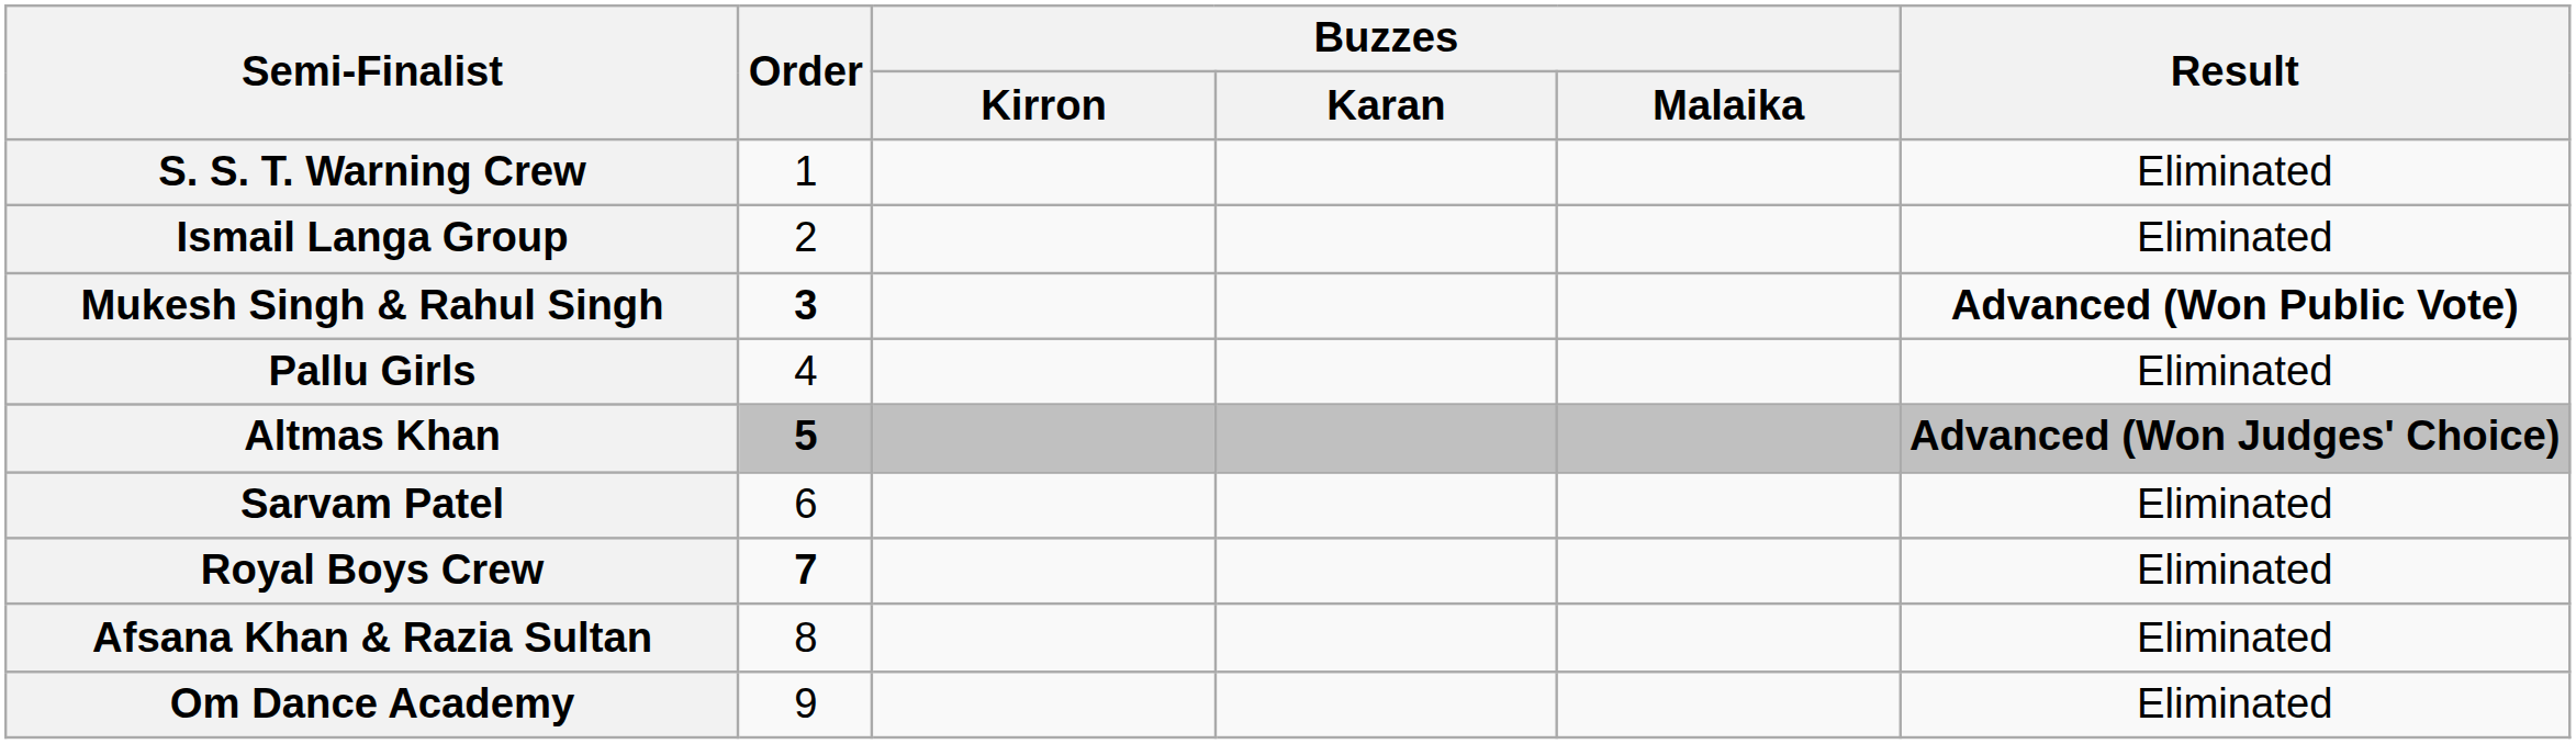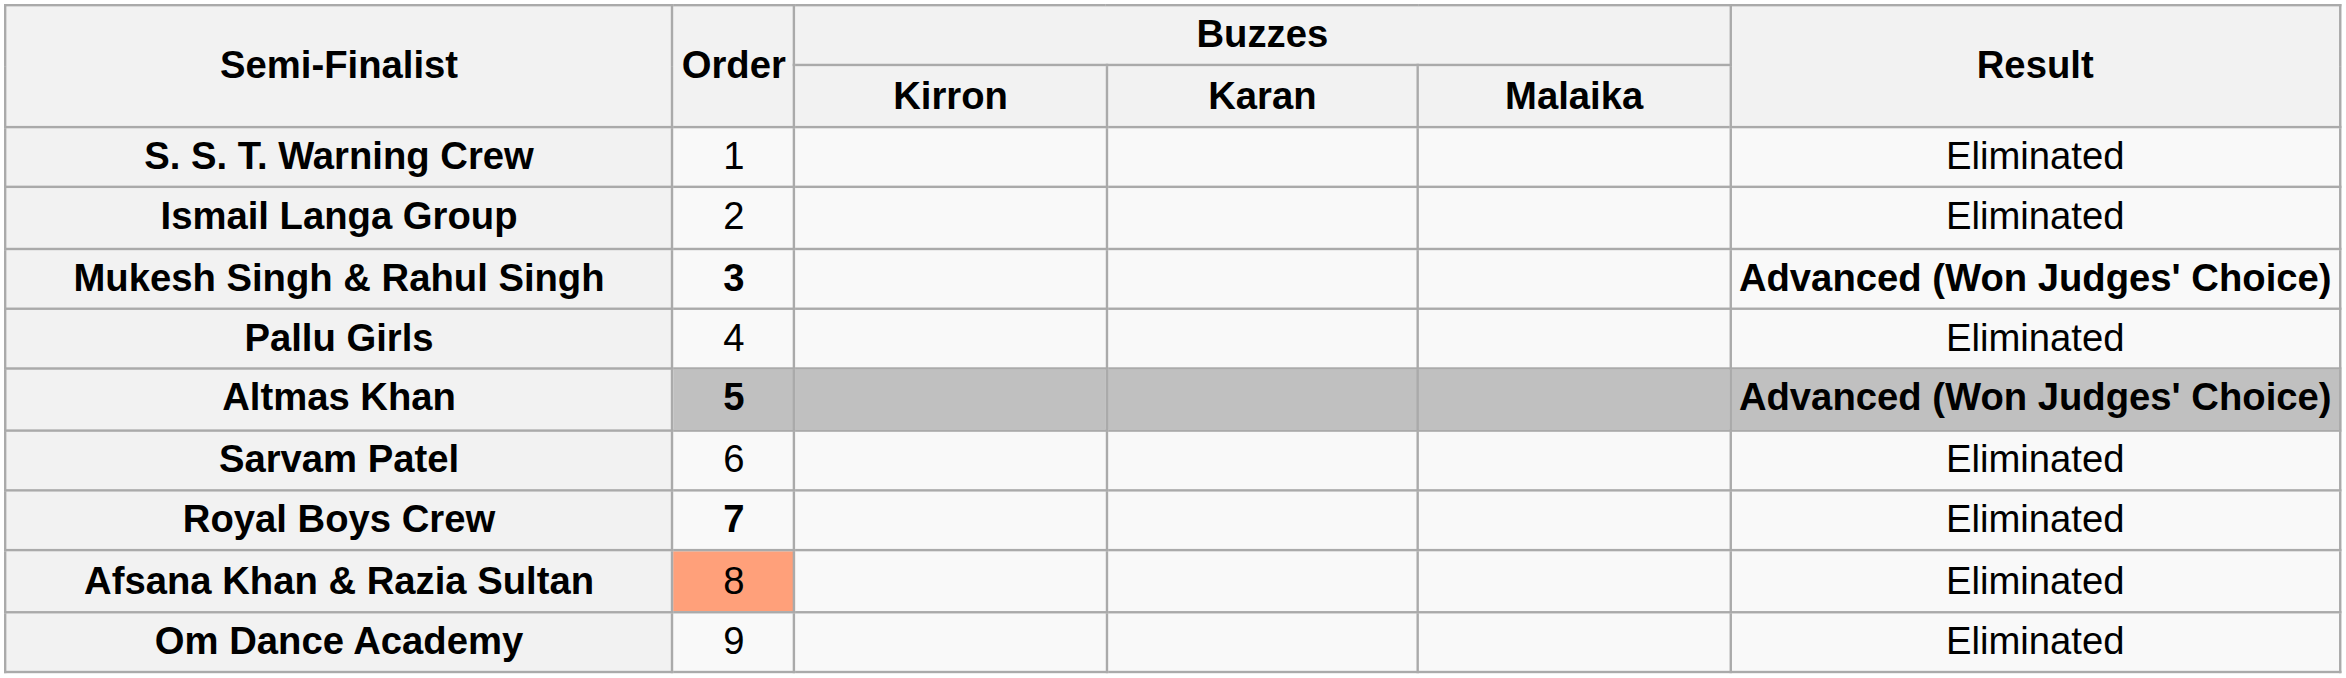 <table class="wikitable plainrowheaders sortable" style="text-align:center;">
 <tr>
 <th scope="col" rowspan="2" class="unsortable" scope="col" style="width:17em;">Semi-Finalist</th>
 <th scope="col" rowspan="2" scope="col" style="width:1em;">Order</th>
 <th scope="col" colspan="3" class="unsortable" scope="col" style="width:24em;">Buzzes</th>
 <th scope="col" rowspan="2">Result</th>
 </tr>
 <tr>
 <th scope="col" class="unsortable" style="width:6em;">Kirron</th>
 <th scope="col" class="unsortable" style="width:6em;">Karan</th>
 <th scope="col" class="unsortable" style="width:6em;">Malaika</th>
 </tr>
 <tr>
 <th scope="row">S. S. T. Warning Crew</th>
 <td>1</td>
 <td></td>
 <td></td>
 <td></td>
 <td>Eliminated</td>
 </tr>
 <tr>
 <th scope="row">Ismail Langa Group</th>
 <td>2</td>
 <td></td>
 <td></td>
 <td></td>
 <td>Eliminated</td>
 </tr>
 <tr -style="background: gold" |>
 <th scope="row"><strong>Mukesh Singh &  Rahul Singh</strong></th>
 <td><strong>3</strong></td>
 <td></td>
 <td></td>
 <td></td>
-<td><strong>Advanced (Won Public Vote)</strong></td>
+<td><strong>Advanced (Won Judges' Choice)</strong></td>
 </tr>
 <tr>
 <th scope="row">Pallu Girls</th>
 <td>4</td>
 <td></td>
 <td></td>
 <td></td>
 <td>Eliminated</td>
 </tr>
 <tr style="background:silver;">
 <th scope="row"><strong>Altmas Khan</strong></th>
 <td><strong>5</strong></td>
 <td></td>
 <td></td>
 <td></td>
 <td><strong>Advanced (Won Judges' Choice)</strong></td>
 </tr>
 <tr>
 <th scope="row">Sarvam Patel</th>
 <td>6</td>
 <td></td>
 <td></td>
 <td></td>
 <td>Eliminated</td>
 </tr>
 <tr>
 <th scope="row">Royal Boys Crew</th>
 <td><strong>7</strong></td>
 <td></td>
 <td></td>
 <td></td>
 <td>Eliminated</td>
 </tr>
 <tr>
 <th scope="row">Afsana Khan & Razia Sultan</th>
-<td>8</td>
+<td style="background: lightsalmon;">8</td>
 <td></td>
 <td></td>
 <td></td>
 <td>Eliminated</td>
 </tr>
 <tr>
 <th scope="row">Om Dance Academy</th>
 <td>9</td>
 <td></td>
 <td></td>
 <td></td>
 <td>Eliminated</td>
 </tr>
 </table>
